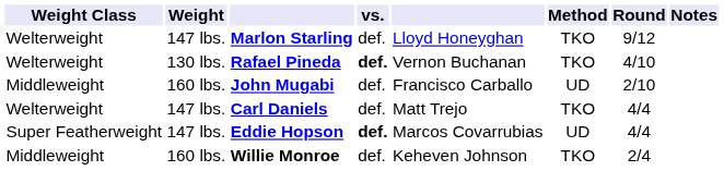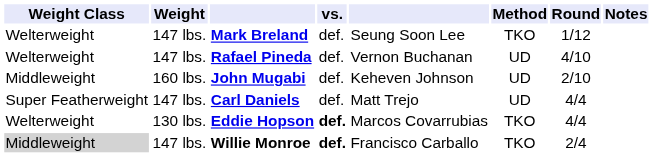 <table class="toccolours" style="font-size: 85%;">
 <tr>
 <th style="background:#e6e8fa; color:#000; text-align:center;">Weight Class</th>
 <th style="background:#e6e8fa; color:#000; text-align:center;">Weight</th>
 <th style="background:#e6e8fa; color:#000; text-align:center;"></th>
 <th style="background:#e6e8fa; color:#000; text-align:center;">vs.</th>
 <th style="background:#e6e8fa; color:#000; text-align:center;"></th>
 <th style="background:#e6e8fa; color:#000; text-align:center;">Method</th>
 <th style="background:#e6e8fa; color:#000; text-align:center;">Round</th>
 <th style="background:#e6e8fa; color:#000; text-align:center;">Notes</th>
 </tr>
 <tr>
 <td>Welterweight</td>
 <td>147 lbs.</td>
-<td><strong><a href='#'>Marlon Starling</a></strong></td>
+<td><strong><a href='#'>Mark Breland</a></strong></td>
 <td>def.</td>
-<td><a href='#'>Lloyd Honeyghan</a></td>
+<td>Seung Soon Lee</td>
 <td align=center>TKO</td>
-<td align=center>9/12</td>
+<td align=center>1/12</td>
 <td></td>
 </tr>
 <tr>
 <td>Welterweight</td>
-<td>130 lbs.</td>
+<td>147 lbs.</td>
 <td><strong><a href='#'>Rafael Pineda</a></strong></td>
-<td><strong>def.</strong></td>
+<td>def.</td>
 <td>Vernon Buchanan</td>
-<td align=center>TKO</td>
+<td align=center>UD</td>
 <td align=center>4/10</td>
 </tr>
 <tr>
 <td>Middleweight</td>
 <td>160 lbs.</td>
 <td><strong><a href='#'>John Mugabi</a></strong></td>
 <td>def.</td>
-<td>Francisco Carballo</td>
+<td>Keheven Johnson</td>
 <td align=center>UD</td>
 <td align=center>2/10</td>
 </tr>
 <tr>
-<td>Welterweight</td>
+<td>Super Featherweight</td>
 <td>147 lbs.</td>
 <td><strong><a href='#'>Carl Daniels</a></strong></td>
 <td>def.</td>
 <td>Matt Trejo</td>
+<td align=center>UD</td>
+<td align=center>4/4</td>
+</tr>
+<tr>
+<td>Welterweight</td>
+<td>130 lbs.</td>
+<td><strong><a href='#'>Eddie Hopson</a></strong></td>
+<td><strong>def.</strong></td>
+<td>Marcos Covarrubias</td>
 <td align=center>TKO</td>
 <td align=center>4/4</td>
 </tr>
 <tr>
-<td>Super Featherweight</td>
+<td style="background: lightgrey;">Middleweight</td>
 <td>147 lbs.</td>
-<td><strong><a href='#'>Eddie Hopson</a></strong></td>
+<td><strong>Willie Monroe</strong></td>
 <td><strong>def.</strong></td>
-<td>Marcos Covarrubias</td>
-<td align=center>UD</td>
-<td align=center>4/4</td>
-</tr>
-<tr>
-<td>Middleweight</td>
-<td>160 lbs.</td>
-<td><strong>Willie Monroe</strong></td>
-<td>def.</td>
-<td>Keheven Johnson</td>
+<td>Francisco Carballo</td>
 <td align=center>TKO</td>
 <td align=center>2/4</td>
 </tr>
 </table>
